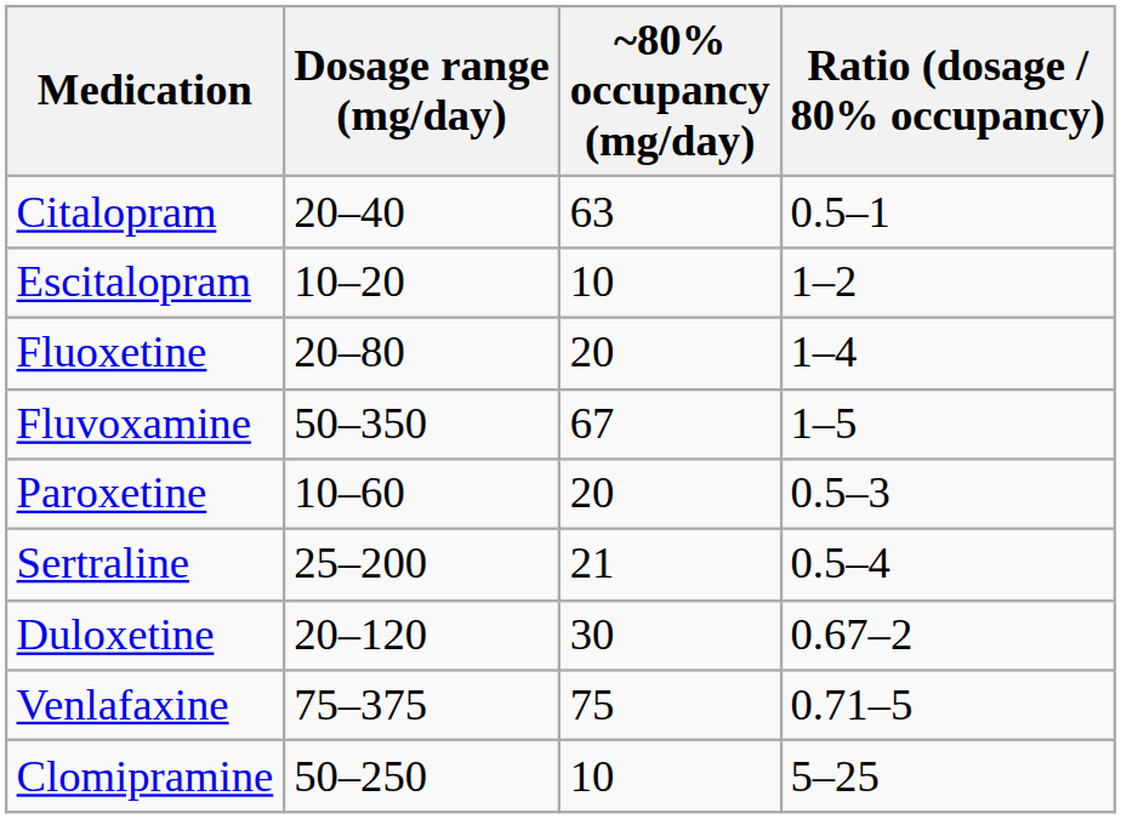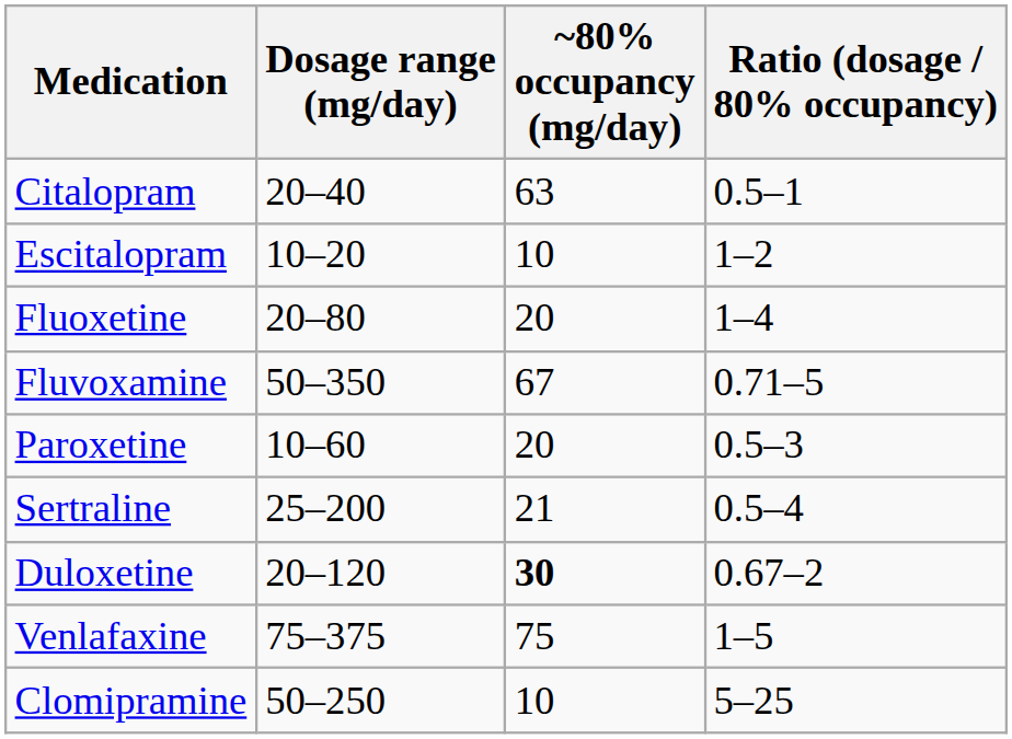 <table class="wikitable">
 <tr>
 <th>Medication</th>
 <th>Dosage range<br>(mg/day)</th>
 <th>~80% <br>occupancy<br>(mg/day)</th>
 <th>Ratio (dosage /<br>80% occupancy)</th>
 </tr>
 <tr>
 <td><a href='#'>Citalopram</a></td>
 <td>20–40</td>
 <td>63</td>
 <td>0.5–1</td>
 </tr>
 <tr>
 <td><a href='#'>Escitalopram</a></td>
 <td>10–20</td>
 <td>10</td>
 <td>1–2</td>
 </tr>
 <tr>
 <td><a href='#'>Fluoxetine</a></td>
 <td>20–80</td>
 <td>20</td>
 <td>1–4</td>
 </tr>
 <tr>
 <td><a href='#'>Fluvoxamine</a></td>
 <td>50–350</td>
 <td>67</td>
-<td>1–5</td>
+<td>0.71–5</td>
 </tr>
 <tr>
 <td><a href='#'>Paroxetine</a></td>
 <td>10–60</td>
 <td>20</td>
 <td>0.5–3</td>
 </tr>
 <tr>
 <td><a href='#'>Sertraline</a></td>
 <td>25–200</td>
 <td>21</td>
 <td>0.5–4</td>
 </tr>
 <tr>
 <td><a href='#'>Duloxetine</a></td>
 <td>20–120</td>
-<td>30</td>
+<td><strong>30</strong></td>
 <td>0.67–2</td>
 </tr>
 <tr>
 <td><a href='#'>Venlafaxine</a></td>
 <td>75–375</td>
 <td>75</td>
-<td>0.71–5</td>
+<td>1–5</td>
 </tr>
 <tr>
 <td><a href='#'>Clomipramine</a></td>
 <td>50–250</td>
 <td>10</td>
 <td>5–25</td>
 </tr>
 </table>
